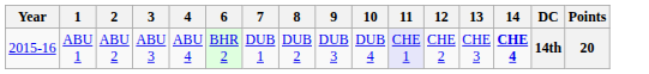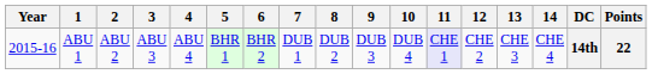 <table class="wikitable" style="text-align:center; font-size:85%">
 <tr>
 <th>Year</th>
 <th>1</th>
 <th>2</th>
 <th>3</th>
 <th>4</th>
+<th>5</th>
 <th>6</th>
 <th>7</th>
 <th>8</th>
 <th>9</th>
 <th>10</th>
 <th>11</th>
 <th>12</th>
 <th>13</th>
 <th>14</th>
 <th>DC</th>
 <th>Points</th>
 </tr>
 <tr>
 <td nowrap><a href='#'>2015-16</a></td>
 <td><a href='#'>ABU<br>1</a></td>
 <td><a href='#'>ABU<br>2</a></td>
 <td><a href='#'>ABU<br>3</a></td>
 <td><a href='#'>ABU<br>4</a></td>
+<td style="background:#DFFFDF;"><a href='#'>BHR<br>1</a><br></td>
 <td style="background:#DFFFDF;"><a href='#'>BHR<br>2</a><br></td>
 <td><a href='#'>DUB<br>1</a></td>
 <td><a href='#'>DUB<br>2</a></td>
 <td><a href='#'>DUB<br>3</a></td>
 <td><a href='#'>DUB<br>4</a></td>
 <td style="background: lavender;"><a href='#'>CHE<br>1</a></td>
 <td><a href='#'>CHE<br>2</a></td>
 <td><a href='#'>CHE<br>3</a></td>
-<td><strong><a href='#'>CHE<br>4</a></strong></td>
+<td><a href='#'>CHE<br>4</a></td>
 <th>14th</th>
-<th>20</th>
+<th>22</th>
 </tr>
 </table>
